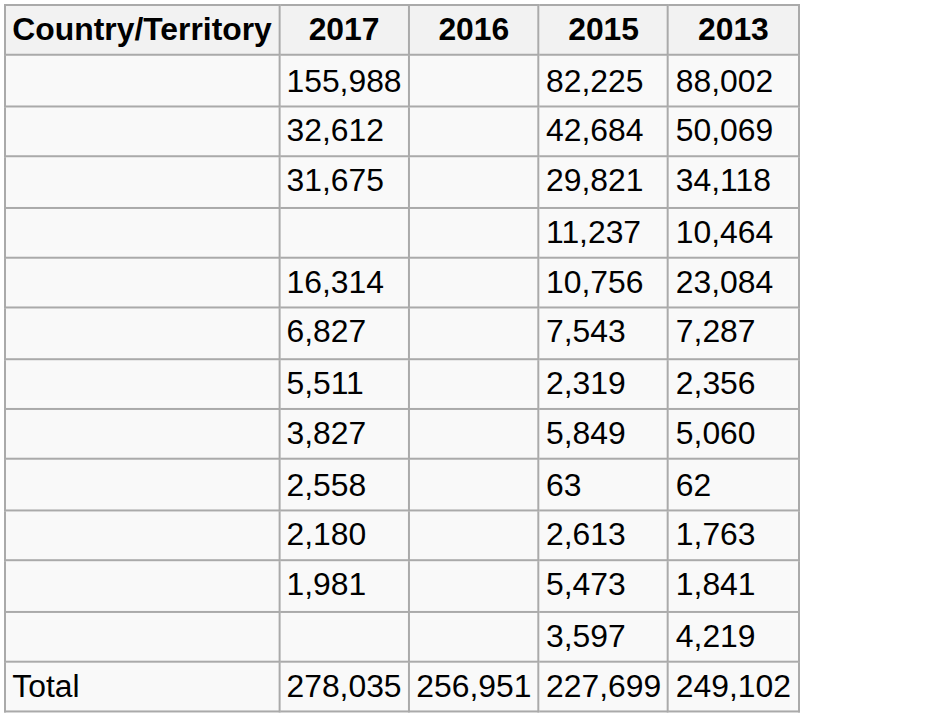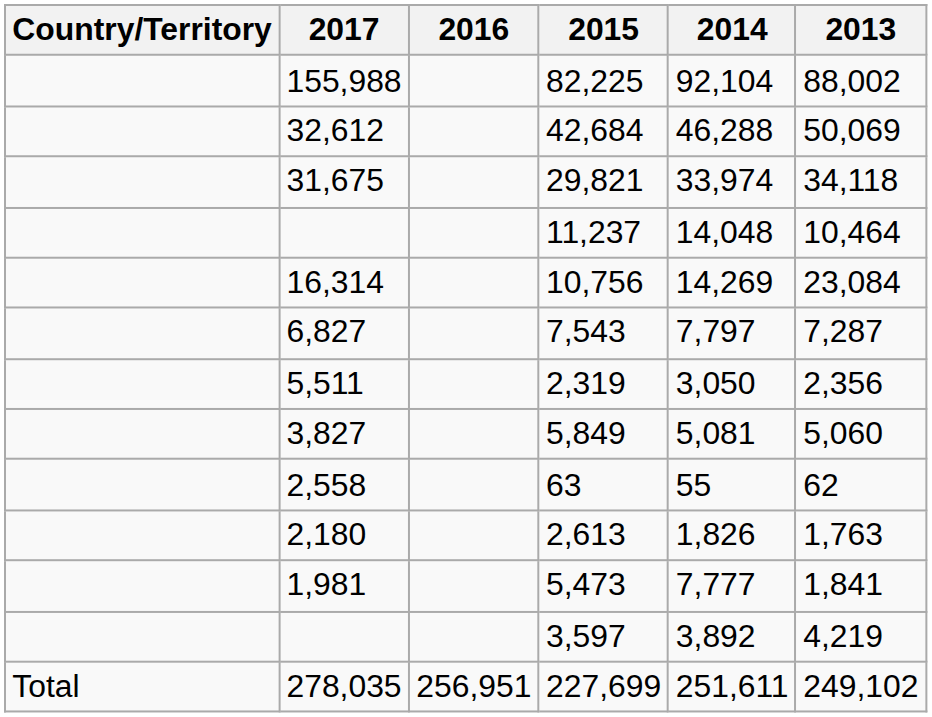 <table class="wikitable sortable collapsible">
 <tr>
 <th>Country/Territory</th>
 <th>2017</th>
 <th>2016</th>
 <th>2015</th>
+<th>2014</th>
 <th>2013</th>
 </tr>
 <tr>
 <td></td>
 <td> 155,988</td>
 <td></td>
 <td>  82,225</td>
+<td>  92,104</td>
 <td>  88,002</td>
 </tr>
 <tr>
 <td></td>
 <td> 32,612</td>
 <td></td>
 <td>  42,684</td>
+<td>  46,288</td>
 <td>  50,069</td>
 </tr>
 <tr>
 <td></td>
 <td> 31,675</td>
 <td></td>
 <td>  29,821</td>
+<td>  33,974</td>
 <td>  34,118</td>
 </tr>
 <tr>
 <td></td>
 <td> </td>
 <td></td>
 <td>  11,237</td>
+<td>  14,048</td>
 <td>  10,464</td>
 </tr>
 <tr>
 <td></td>
 <td> 16,314</td>
 <td></td>
 <td>  10,756</td>
+<td>  14,269</td>
 <td>  23,084</td>
 </tr>
 <tr>
 <td></td>
 <td> 6,827</td>
 <td></td>
 <td>  7,543</td>
+<td>  7,797</td>
 <td>  7,287</td>
 </tr>
 <tr>
 <td></td>
 <td> 5,511</td>
 <td></td>
 <td>  2,319</td>
+<td>  3,050</td>
 <td>  2,356</td>
 </tr>
 <tr>
 <td></td>
 <td> 3,827</td>
 <td></td>
 <td>  5,849</td>
+<td>  5,081</td>
 <td>  5,060</td>
 </tr>
 <tr>
 <td></td>
 <td> 2,558</td>
 <td></td>
 <td>  63</td>
+<td>  55</td>
 <td>  62</td>
 </tr>
 <tr>
 <td></td>
 <td> 2,180</td>
 <td></td>
 <td>  2,613</td>
+<td>  1,826</td>
 <td>  1,763</td>
 </tr>
 <tr>
 <td></td>
 <td> 1,981</td>
 <td></td>
 <td>  5,473</td>
+<td>  7,777</td>
 <td>  1,841</td>
 </tr>
 <tr>
 <td></td>
 <td> </td>
 <td></td>
 <td>  3,597</td>
+<td>  3,892</td>
 <td>  4,219</td>
 </tr>
 <tr>
 <td>Total</td>
 <td>  278,035</td>
 <td>  256,951</td>
 <td> 227,699</td>
+<td>  251,611</td>
 <td>  249,102</td>
 </tr>
 </table>
